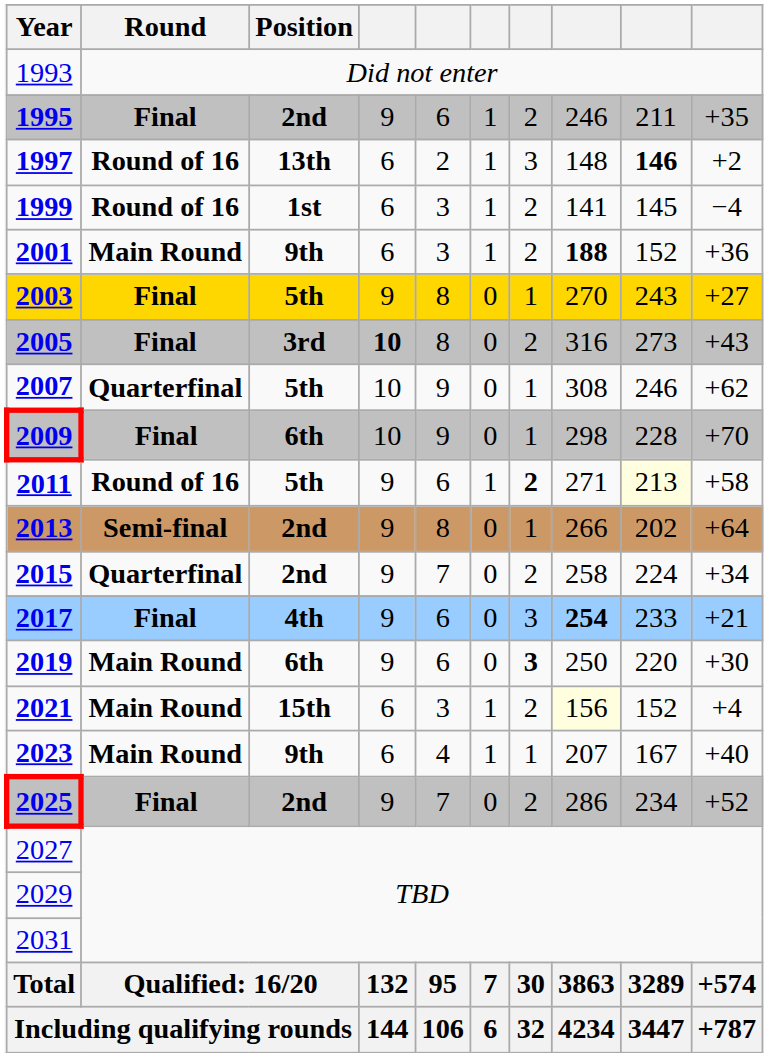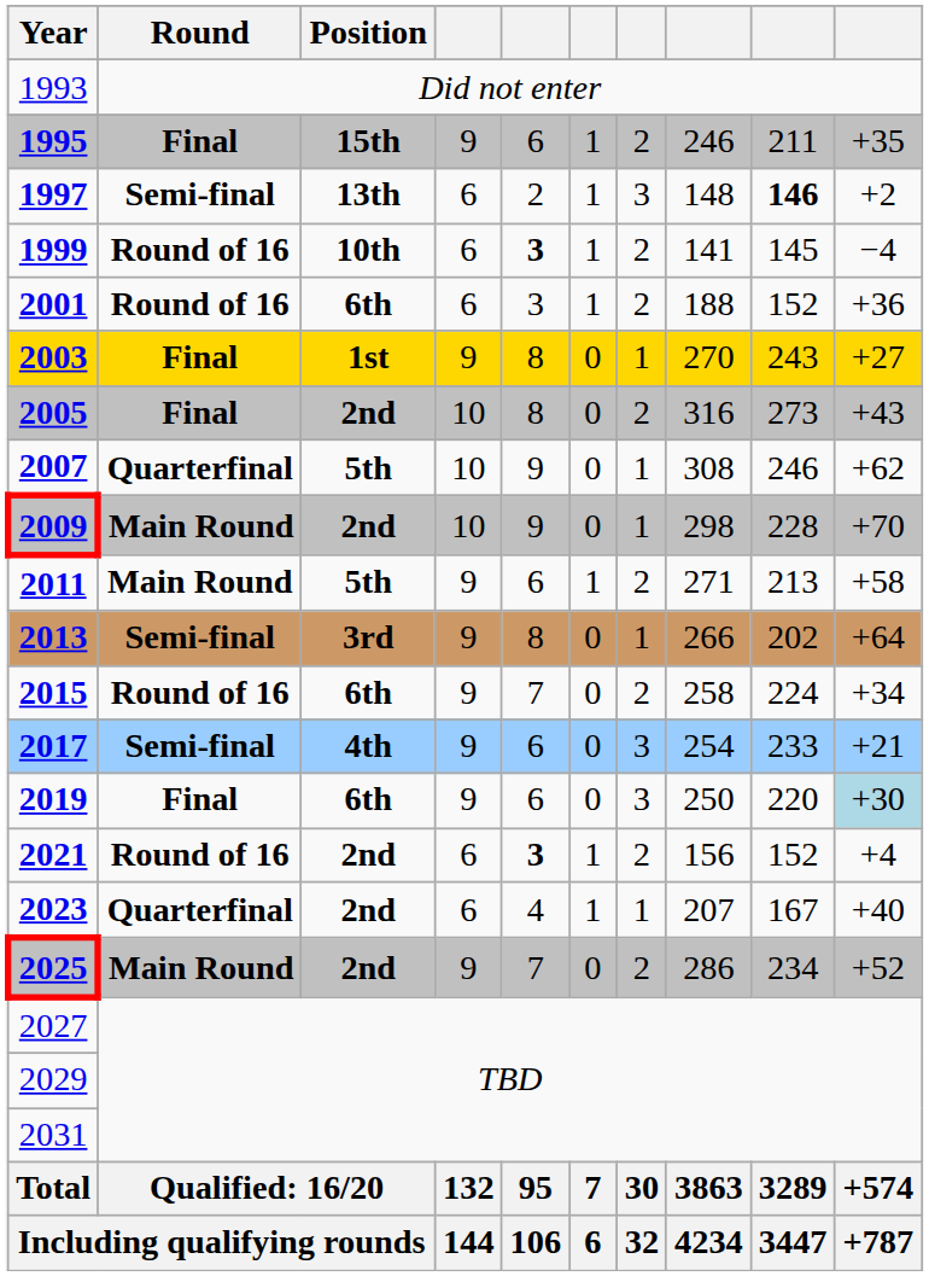 <table class="wikitable" style="text-align: center;">
 <tr>
 <th>Year</th>
 <th>Round</th>
 <th>Position</th>
 <th width="15"></th>
 <th width="15"></th>
 <th width="15"></th>
 <th width="15"></th>
 <th></th>
 <th></th>
 <th></th>
 </tr>
 <tr>
 <td> <a href='#'>1993</a></td>
 <td colspan="9"><em>Did not enter</em></td>
 </tr>
 <tr style="background:silver;">
 <td> <strong><a href='#'>1995</a></strong></td>
 <td><strong>Final</strong></td>
-<td><strong>2nd</strong> </td>
+<td><strong>15th</strong></td>
 <td>9</td>
 <td>6</td>
 <td>1</td>
 <td>2</td>
 <td>246</td>
 <td>211</td>
 <td>+35</td>
 </tr>
 <tr>
 <td><strong> <a href='#'>1997</a></strong></td>
-<td><strong>Round of 16</strong></td>
+<td><strong>Semi-final</strong></td>
 <td><strong>13th</strong></td>
 <td>6</td>
 <td>2</td>
 <td>1</td>
 <td>3</td>
 <td>148</td>
 <td><strong>146</strong></td>
 <td>+2</td>
 </tr>
 <tr>
 <td> <strong><a href='#'>1999</a></strong></td>
 <td><strong>Round of 16</strong></td>
-<td><strong>1st</strong> </td>
+<td><strong>10th</strong></td>
 <td>6</td>
-<td>3</td>
+<td><strong>3</strong></td>
 <td>1</td>
 <td>2</td>
 <td>141</td>
 <td>145</td>
 <td>−4</td>
 </tr>
 <tr>
 <td> <strong><a href='#'>2001</a></strong></td>
-<td><strong>Main Round</strong></td>
-<td><strong>9th</strong></td>
+<td><strong>Round of 16</strong></td>
+<td><strong>6th</strong></td>
 <td>6</td>
 <td>3</td>
 <td>1</td>
 <td>2</td>
-<td><strong>188</strong></td>
+<td>188</td>
 <td>152</td>
 <td>+36</td>
 </tr>
 <tr style="background:gold;">
 <td> <strong><a href='#'>2003</a></strong></td>
 <td><strong>Final</strong></td>
-<td><strong>5th</strong></td>
+<td><strong>1st</strong> </td>
 <td>9</td>
 <td>8</td>
 <td>0</td>
 <td>1</td>
 <td>270</td>
 <td>243</td>
 <td>+27</td>
 </tr>
 <tr style="background:silver;">
 <td> <strong><a href='#'>2005</a></strong></td>
 <td><strong>Final</strong></td>
-<td><strong>3rd</strong> </td>
-<td><strong>10</strong></td>
+<td><strong>2nd</strong> </td>
+<td>10</td>
 <td>8</td>
 <td>0</td>
 <td>2</td>
 <td>316</td>
 <td>273</td>
 <td>+43</td>
 </tr>
 <tr>
 <td> <strong><a href='#'>2007</a></strong></td>
 <td><strong>Quarterfinal</strong></td>
 <td><strong>5th</strong></td>
 <td>10</td>
 <td>9</td>
 <td>0</td>
 <td>1</td>
 <td>308</td>
 <td>246</td>
 <td>+62</td>
 </tr>
 <tr style="background:silver;">
 <td style="border: 3px solid red"> <strong><a href='#'>2009</a></strong></td>
-<td><strong>Final</strong></td>
-<td><strong>6th</strong></td>
+<td><strong>Main Round</strong></td>
+<td><strong>2nd</strong> </td>
 <td>10</td>
 <td>9</td>
 <td>0</td>
 <td>1</td>
 <td>298</td>
 <td>228</td>
 <td>+70</td>
 </tr>
 <tr>
 <td> <strong><a href='#'>2011</a></strong></td>
-<td><strong>Round of 16</strong></td>
+<td><strong>Main Round</strong></td>
 <td><strong>5th</strong></td>
 <td>9</td>
 <td>6</td>
 <td>1</td>
-<td><strong>2</strong></td>
+<td>2</td>
 <td>271</td>
-<td style="background: lightyellow;">213</td>
+<td>213</td>
 <td>+58</td>
 </tr>
 <tr style="background:#c96;">
 <td> <strong><a href='#'>2013</a></strong></td>
 <td><strong>Semi-final</strong></td>
-<td><strong>2nd</strong> </td>
+<td><strong>3rd</strong> </td>
 <td>9</td>
 <td>8</td>
 <td>0</td>
 <td>1</td>
 <td>266</td>
 <td>202</td>
 <td>+64</td>
 </tr>
 <tr>
 <td> <strong><a href='#'>2015</a></strong></td>
-<td><strong>Quarterfinal</strong></td>
-<td><strong>2nd</strong> </td>
+<td><strong>Round of 16</strong></td>
+<td><strong>6th</strong></td>
 <td>9</td>
 <td>7</td>
 <td>0</td>
 <td>2</td>
 <td>258</td>
 <td>224</td>
 <td>+34</td>
 </tr>
 <tr style="background:#9acdff;">
 <td> <strong><a href='#'>2017</a></strong></td>
-<td><strong>Final</strong></td>
+<td><strong>Semi-final</strong></td>
 <td><strong>4th</strong></td>
 <td>9</td>
 <td>6</td>
 <td>0</td>
 <td>3</td>
-<td><strong>254</strong></td>
+<td>254</td>
 <td>233</td>
 <td>+21</td>
 </tr>
 <tr>
 <td> <strong><a href='#'>2019</a></strong></td>
-<td><strong>Main Round</strong></td>
+<td><strong>Final</strong></td>
 <td><strong>6th</strong></td>
 <td>9</td>
 <td>6</td>
 <td>0</td>
-<td><strong>3</strong></td>
+<td>3</td>
 <td>250</td>
 <td>220</td>
-<td>+30</td>
+<td style="background: lightblue;">+30</td>
 </tr>
 <tr>
 <td> <strong><a href='#'>2021</a></strong></td>
-<td><strong>Main Round</strong></td>
-<td><strong>15th</strong></td>
+<td><strong>Round of 16</strong></td>
+<td><strong>2nd</strong> </td>
 <td>6</td>
-<td>3</td>
+<td><strong>3</strong></td>
 <td>1</td>
 <td>2</td>
-<td style="background: lightyellow;">156</td>
+<td>156</td>
 <td>152</td>
 <td>+4</td>
 </tr>
 <tr>
 <td> <strong><a href='#'>2023</a></strong></td>
-<td><strong>Main Round</strong></td>
-<td><strong>9th</strong></td>
+<td><strong>Quarterfinal</strong></td>
+<td><strong>2nd</strong> </td>
 <td>6</td>
 <td>4</td>
 <td>1</td>
 <td>1</td>
 <td>207</td>
 <td>167</td>
 <td>+40</td>
 </tr>
 <tr style="background:silver;">
 <td style="border: 3px solid red"> <strong><a href='#'>2025</a></strong></td>
-<td><strong>Final</strong></td>
+<td><strong>Main Round</strong></td>
 <td><strong>2nd</strong> </td>
 <td>9</td>
 <td>7</td>
 <td>0</td>
 <td>2</td>
 <td>286</td>
 <td>234</td>
 <td>+52</td>
 </tr>
 <tr>
 <td> <a href='#'>2027</a></td>
 <td colspan="9" rowspan="3"><em>TBD</em></td>
 </tr>
 <tr>
 <td> <a href='#'>2029</a></td>
 </tr>
 <tr>
 <td> <a href='#'>2031</a></td>
 </tr>
 <tr>
 <th>Total</th>
 <th colspan="2">Qualified: 16/20</th>
 <th>132</th>
 <th>95</th>
 <th>7</th>
 <th>30</th>
 <th>3863</th>
 <th>3289</th>
 <th>+574</th>
 </tr>
 <tr>
 <th colspan="3">Including qualifying rounds</th>
 <th>144</th>
 <th>106</th>
 <th>6</th>
 <th>32</th>
 <th>4234</th>
 <th>3447</th>
 <th>+787</th>
 </tr>
 </table>
